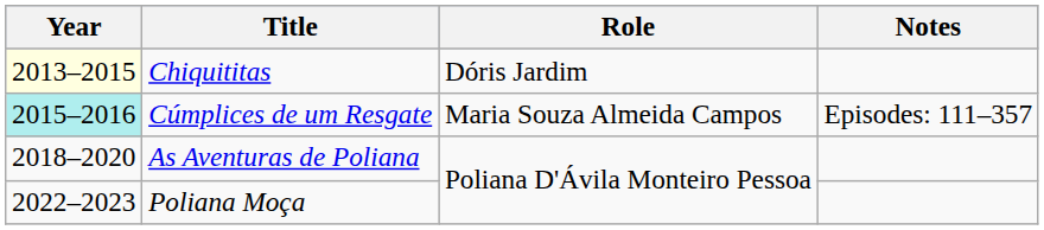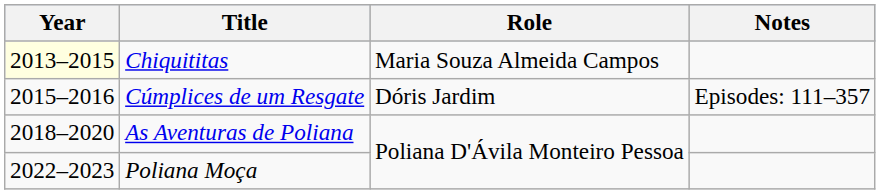 <table class="wikitable">
 <tr style="background:#b0c4de; text-align:center;">
 <th>Year</th>
 <th>Title</th>
 <th>Role</th>
 <th>Notes</th>
 </tr>
 <tr>
 <td style="background: lightyellow;">2013–2015</td>
 <td><em><a href='#'>Chiquititas</a></em></td>
-<td>Dóris Jardim </td>
+<td>Maria Souza Almeida Campos</td>
 <td></td>
 </tr>
 <tr>
-<td style="background: paleturquoise;">2015–2016</td>
+<td>2015–2016</td>
 <td><em><a href='#'>Cúmplices de um Resgate</a></em></td>
-<td>Maria Souza Almeida Campos</td>
+<td>Dóris Jardim </td>
 <td>Episodes: 111–357</td>
 </tr>
 <tr>
 <td>2018–2020</td>
 <td><em><a href='#'>As Aventuras de Poliana</a></em></td>
 <td rowspan="2">Poliana D'Ávila Monteiro Pessoa</td>
 <td></td>
 </tr>
 <tr>
 <td>2022–2023</td>
 <td><em>Poliana Moça</em></td>
 <td></td>
 </tr>
 </table>
